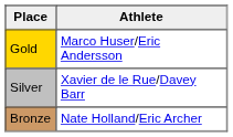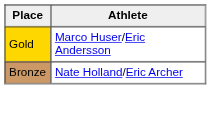 <table border=1 cellpadding=5 cellspacing=0>
 <tr>
 <th style="background:#efefef;" width="20">Place</th>
 <th style="background:#efefef;" width="200">Athlete</th>
 </tr>
 <tr align=left>
 <td style="background:gold;">Gold</td>
 <td><a href='#'>Marco Huser</a>/<a href='#'>Eric Andersson</a></td>
 </tr>
 <tr align=left>
-<td style="background:silver;">Silver</td>
-<td><a href='#'>Xavier de le Rue</a>/<a href='#'>Davey Barr</a></td>
-</tr>
-<tr align=left>
 <td style="background:#CC9966;">Bronze</td>
 <td><a href='#'>Nate Holland</a>/<a href='#'>Eric Archer</a></td>
 </tr>
 </table>
